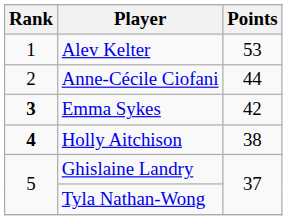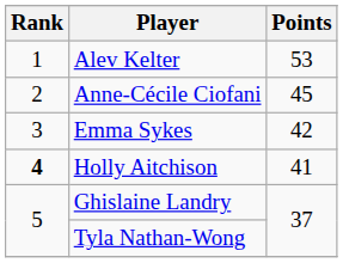 <table class="wikitable sortable">
 <tr>
 </tr>
 <tr>
 <th>Rank</th>
 <th>Player</th>
 <th>Points</th>
 </tr>
 <tr>
 <td align=center>1</td>
 <td> <a href='#'>Alev Kelter</a></td>
 <td align=center>53</td>
 </tr>
 <tr>
 <td align=center>2</td>
 <td> <a href='#'>Anne-Cécile Ciofani</a></td>
-<td align=center>44</td>
+<td align=center>45</td>
 </tr>
 <tr>
-<td align=center><strong>3</strong></td>
+<td align=center>3</td>
 <td> <a href='#'>Emma Sykes</a></td>
 <td align=center>42</td>
 </tr>
 <tr>
 <td align=center><strong>4</strong></td>
 <td> <a href='#'>Holly Aitchison</a></td>
-<td align=center>38</td>
+<td align=center>41</td>
 </tr>
 <tr>
 <td align=center rowspan=2>5</td>
 <td> <a href='#'>Ghislaine Landry</a></td>
 <td align=center rowspan=2>37</td>
 </tr>
 <tr>
 <td> <a href='#'>Tyla Nathan-Wong</a></td>
 </tr>
 <tr>
 </tr>
 </table>
